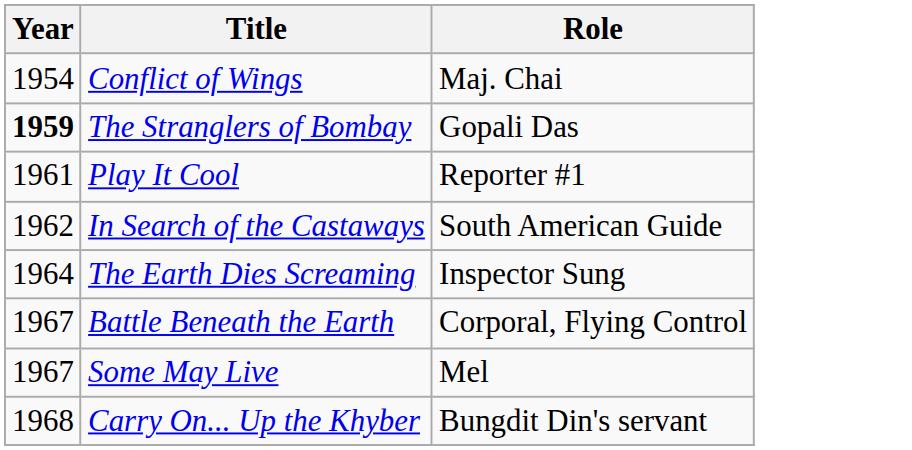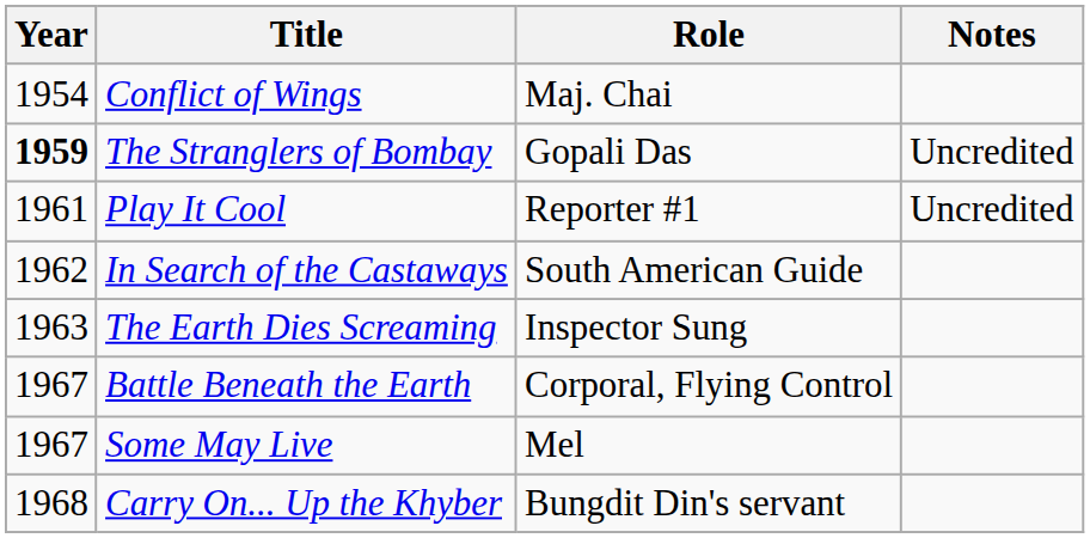 <table class="wikitable">
 <tr>
 <th>Year</th>
 <th>Title</th>
 <th>Role</th>
+<th>Notes</th>
 </tr>
 <tr>
 <td>1954</td>
 <td><em><a href='#'>Conflict of Wings</a></em></td>
 <td>Maj. Chai</td>
+<td></td>
 </tr>
 <tr>
 <td><strong>1959</strong></td>
 <td><em><a href='#'>The Stranglers of Bombay</a></em></td>
 <td>Gopali Das</td>
+<td>Uncredited</td>
 </tr>
 <tr>
 <td>1961</td>
 <td><em><a href='#'>Play It Cool</a></em></td>
 <td>Reporter #1</td>
+<td>Uncredited</td>
 </tr>
 <tr>
 <td>1962</td>
 <td><em><a href='#'>In Search of the Castaways</a></em></td>
 <td>South American Guide</td>
+<td></td>
 </tr>
 <tr>
-<td>1964</td>
+<td>1963</td>
 <td><em><a href='#'>The Earth Dies Screaming</a></em></td>
 <td>Inspector Sung</td>
+<td></td>
 </tr>
 <tr>
 <td>1967</td>
 <td><em><a href='#'>Battle Beneath the Earth</a></em></td>
 <td>Corporal, Flying Control</td>
+<td></td>
 </tr>
 <tr>
 <td>1967</td>
 <td><em><a href='#'>Some May Live</a></em></td>
 <td>Mel</td>
+<td></td>
 </tr>
 <tr>
 <td>1968</td>
 <td><em><a href='#'>Carry On... Up the Khyber</a></em></td>
 <td>Bungdit Din's servant</td>
+<td></td>
 </tr>
 </table>
